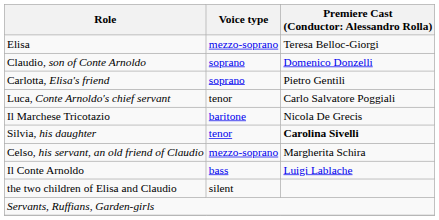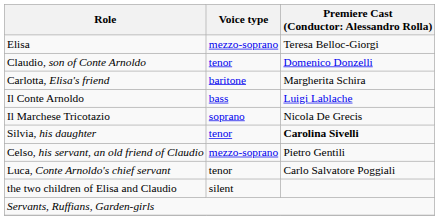 <table class="wikitable">
 <tr>
 <th>Role</th>
 <th>Voice type</th>
 <th>Premiere Cast<br>(Conductor: Alessandro Rolla)</th>
 </tr>
 <tr>
 <td>Elisa</td>
 <td><a href='#'>mezzo-soprano</a></td>
 <td>Teresa Belloc-Giorgi</td>
 </tr>
 <tr>
 <td>Claudio, <em>son of Conte Arnoldo</em></td>
-<td><a href='#'>soprano</a></td>
+<td><a href='#'>tenor</a></td>
 <td><a href='#'>Domenico Donzelli</a></td>
 </tr>
 <tr>
 <td>Carlotta, <em>Elisa's friend</em></td>
-<td><a href='#'>soprano</a></td>
-<td>Pietro Gentili</td>
+<td><a href='#'>baritone</a></td>
+<td>Margherita Schira</td>
 </tr>
 <tr>
-<td>Luca, <em>Conte Arnoldo's chief servant</em></td>
-<td>tenor</td>
-<td>Carlo Salvatore Poggiali</td>
+<td>Il Conte Arnoldo</td>
+<td><a href='#'>bass</a></td>
+<td><a href='#'>Luigi Lablache</a></td>
 </tr>
 <tr>
 <td>Il Marchese Tricotazio</td>
-<td><a href='#'>baritone</a></td>
+<td><a href='#'>soprano</a></td>
 <td>Nicola De Grecis</td>
 </tr>
 <tr>
 <td>Silvia, <em>his daughter</em></td>
 <td><a href='#'>tenor</a></td>
 <td><strong>Carolina Sivelli</strong></td>
 </tr>
 <tr>
 <td>Celso, <em>his servant, an old friend of Claudio</em></td>
 <td><a href='#'>mezzo-soprano</a></td>
-<td>Margherita Schira</td>
+<td>Pietro Gentili</td>
 </tr>
 <tr>
-<td>Il Conte Arnoldo</td>
-<td><a href='#'>bass</a></td>
-<td><a href='#'>Luigi Lablache</a></td>
+<td>Luca, <em>Conte Arnoldo's chief servant</em></td>
+<td>tenor</td>
+<td>Carlo Salvatore Poggiali</td>
 </tr>
 <tr>
 <td>the two children of Elisa and Claudio</td>
 <td>silent</td>
 <td></td>
 </tr>
 <tr>
 <td colspan="3"><em>Servants, Ruffians, Garden-girls</em></td>
 </tr>
 <tr>
 </tr>
 </table>
